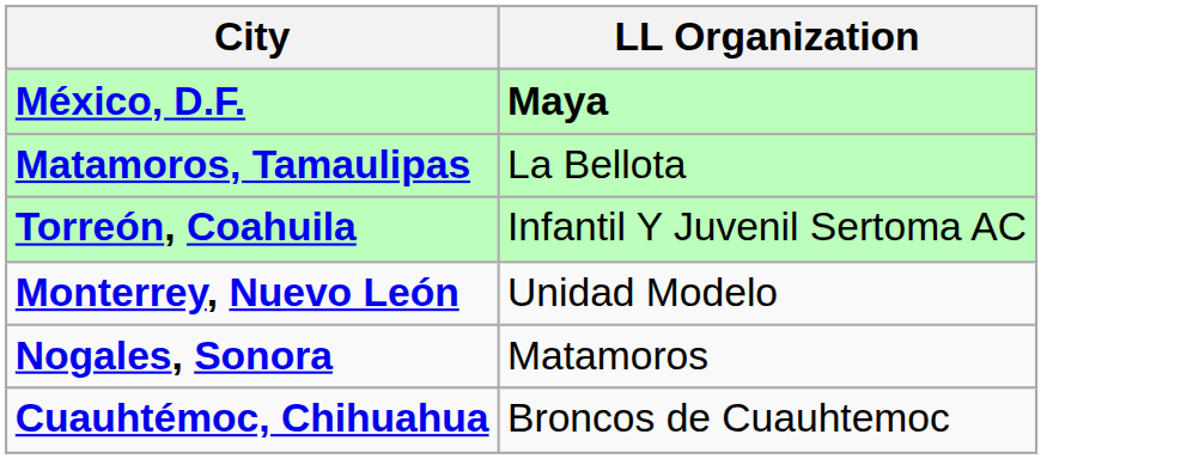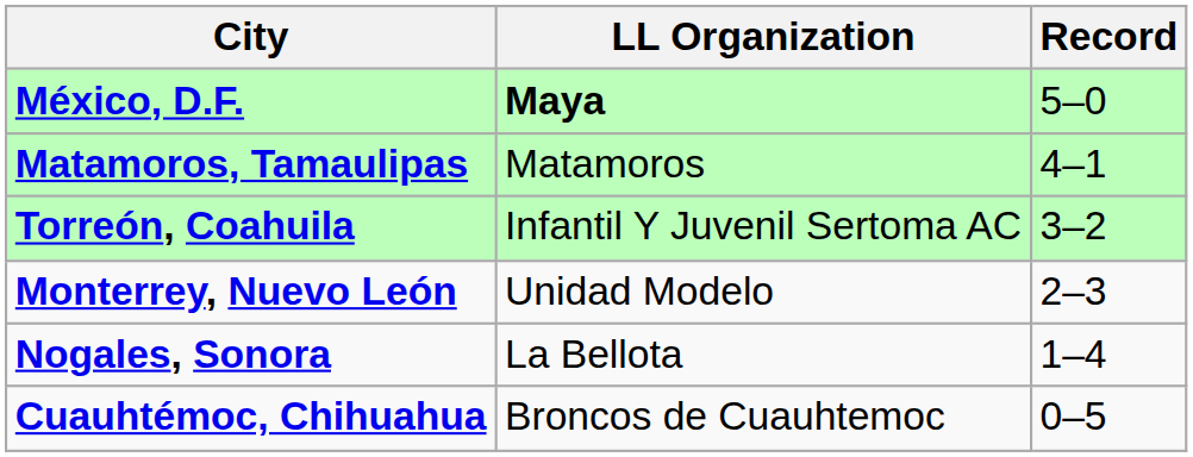 <table class="wikitable">
 <tr>
 <th>City</th>
 <th>LL Organization</th>
+<th>Record</th>
 </tr>
 <tr style="background:#bfb;">
 <td> <strong><a href='#'>México, D.F.</a></strong></td>
 <td><strong>Maya</strong></td>
+<td>5–0</td>
 </tr>
 <tr style="background:#bfb;">
 <td> <strong><a href='#'>Matamoros, Tamaulipas</a></strong></td>
-<td>La Bellota</td>
+<td>Matamoros</td>
+<td>4–1</td>
 </tr>
 <tr style="background:#bfb;">
 <td> <strong><a href='#'>Torreón</a>, <a href='#'>Coahuila</a></strong></td>
 <td>Infantil Y Juvenil Sertoma AC</td>
+<td>3–2</td>
 </tr>
 <tr>
 <td> <strong><a href='#'>Monterrey</a>, <a href='#'>Nuevo León</a></strong></td>
 <td>Unidad Modelo</td>
+<td>2–3</td>
 </tr>
 <tr>
 <td> <strong><a href='#'>Nogales</a>, <a href='#'>Sonora</a></strong></td>
-<td>Matamoros</td>
+<td>La Bellota</td>
+<td>1–4</td>
 </tr>
 <tr>
 <td> <strong><a href='#'>Cuauhtémoc, Chihuahua</a></strong></td>
 <td>Broncos de Cuauhtemoc</td>
+<td>0–5</td>
 </tr>
 </table>
